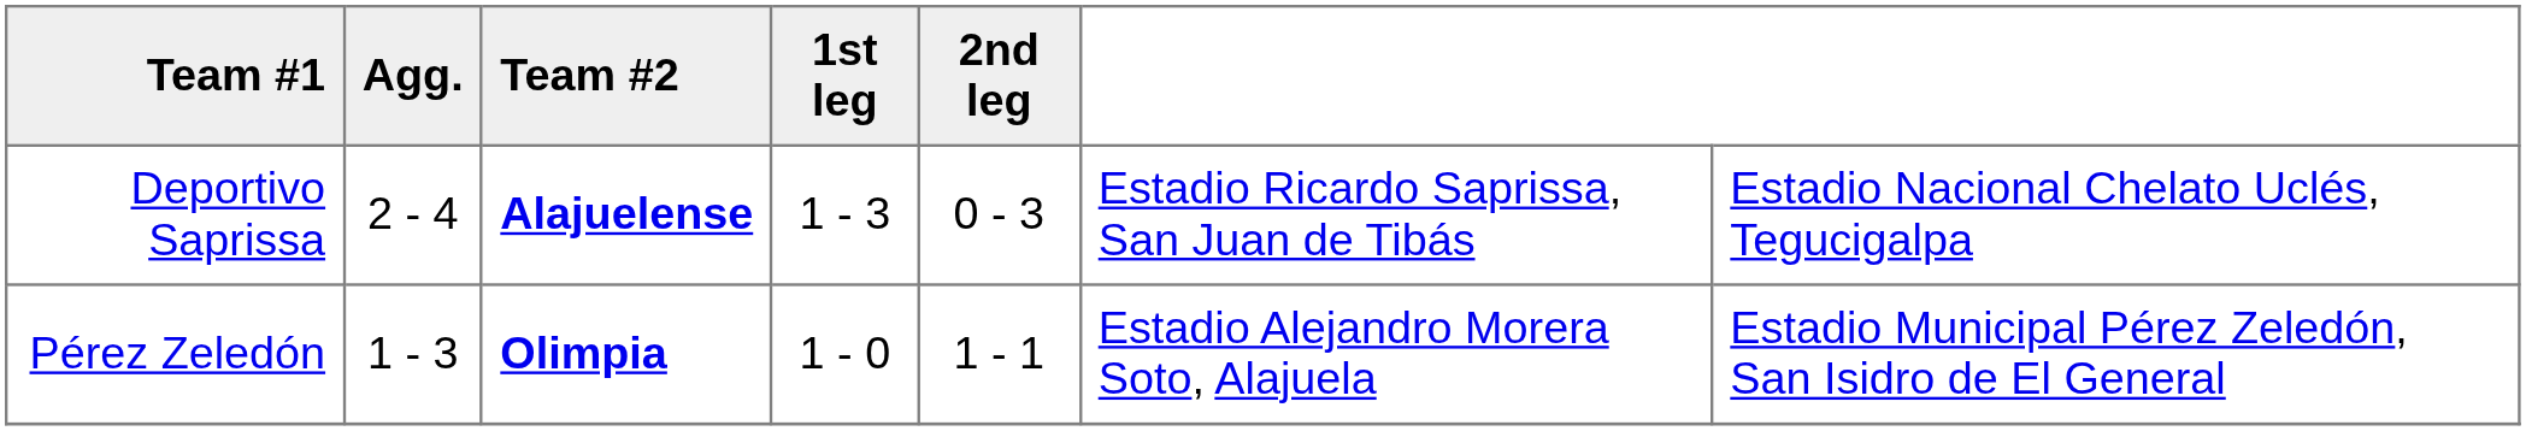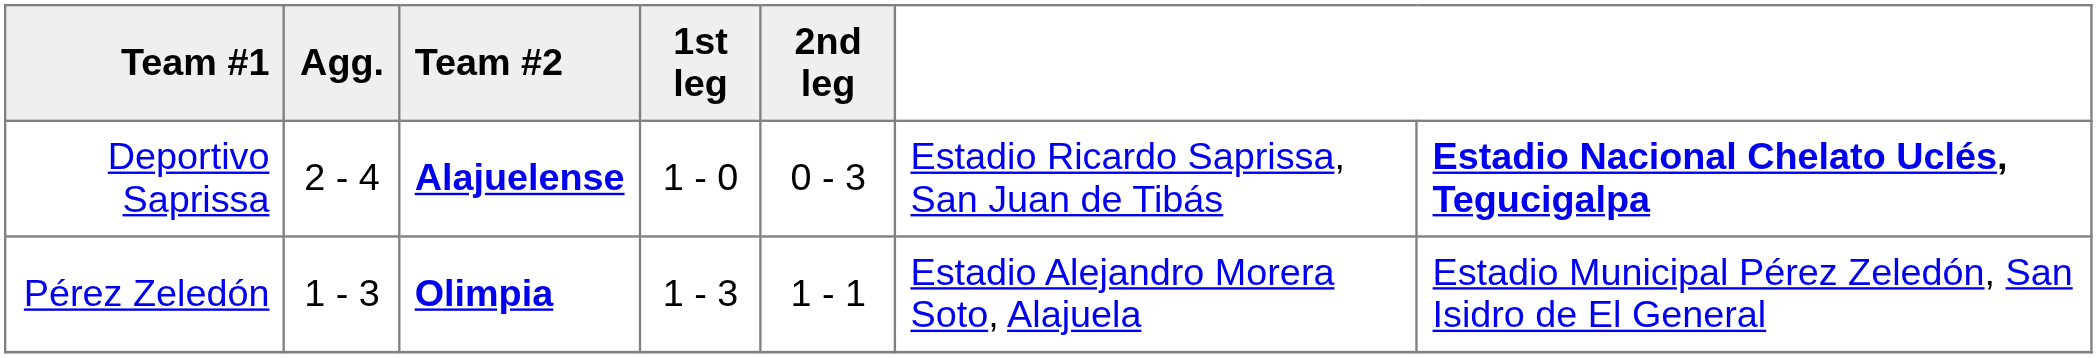 <table border=1 cellspacing=0 cellpadding=6 style="border-collapse: collapse;" width=70%>
 <tr bgcolor="efefef">
 <th align=right>Team #1</th>
 <th>Agg.</th>
 <th align=left>Team #2</th>
 <th>1st leg</th>
 <th>2nd leg</th>
 </tr>
 <tr>
 <td align=right><a href='#'>Deportivo Saprissa</a> </td>
 <td align=center>2 - 4</td>
 <td> <strong><a href='#'>Alajuelense</a></strong></td>
-<td align=center>1 - 3</td>
+<td align=center>1 - 0</td>
 <td align=center>0 - 3</td>
 <td><a href='#'>Estadio Ricardo Saprissa</a>, <a href='#'> San Juan de Tibás</a></td>
-<td><a href='#'>Estadio Nacional Chelato Uclés</a>, <a href='#'>Tegucigalpa</a></td>
+<td><strong><a href='#'>Estadio Nacional Chelato Uclés</a>, <a href='#'>Tegucigalpa</a></strong></td>
 </tr>
 <tr>
 <td align=right><a href='#'>Pérez Zeledón</a> </td>
 <td align=center>1 - 3</td>
 <td> <strong><a href='#'>Olimpia</a></strong></td>
-<td align=center>1 - 0</td>
+<td align=center>1 - 3</td>
 <td align=center>1 - 1</td>
 <td><a href='#'>Estadio Alejandro Morera Soto</a>, <a href='#'>Alajuela</a></td>
 <td><a href='#'>Estadio Municipal Pérez Zeledón</a>, <a href='#'>San Isidro de El General</a></td>
 </tr>
 <tr>
 </tr>
 </table>
